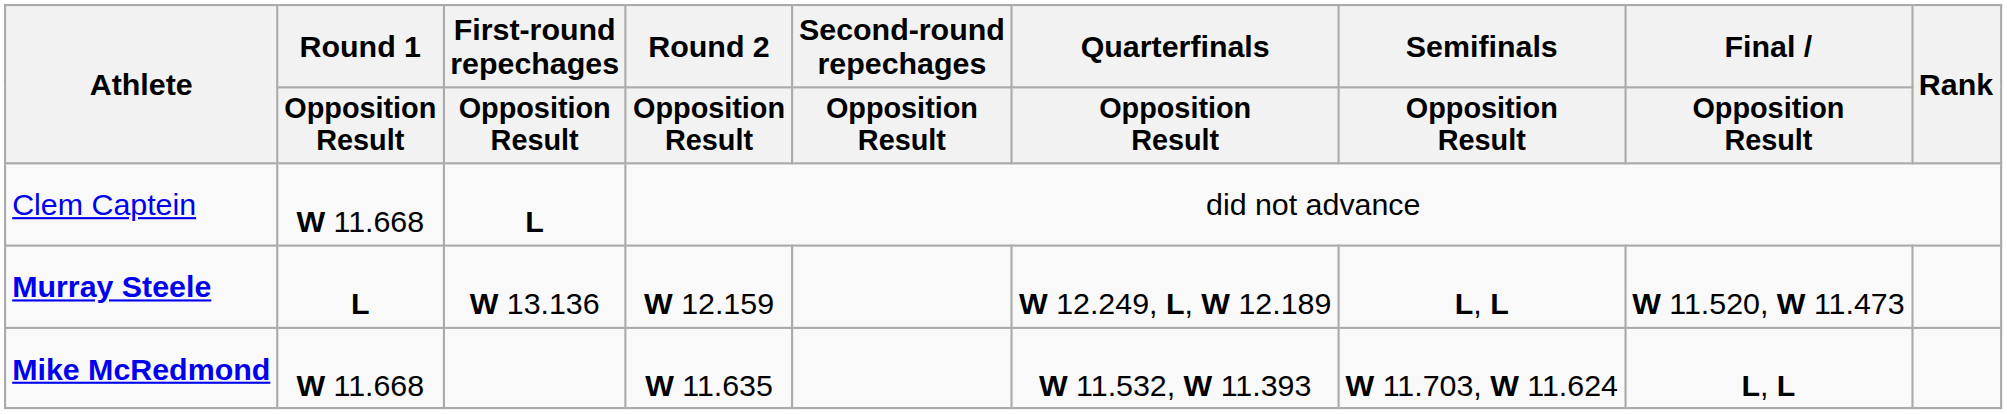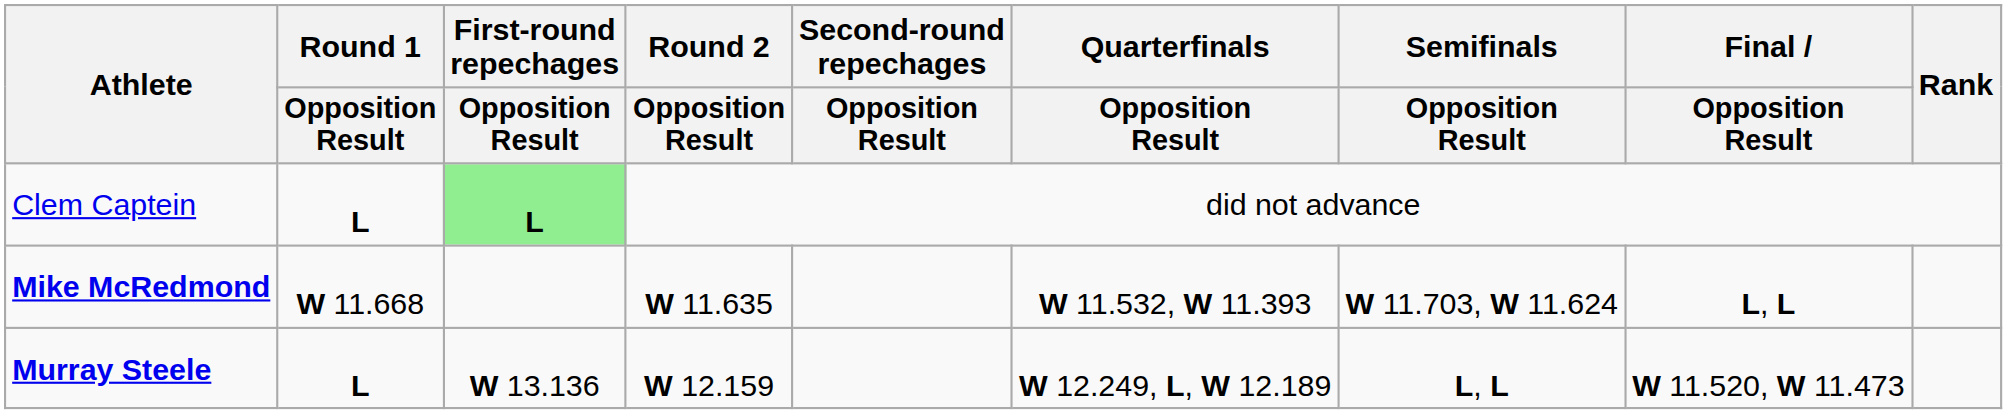 <table class="wikitable" style="font-size:90%;text-align:center;">
 <tr>
 <th rowspan=2>Athlete</th>
 <th>Round 1</th>
 <th>First-round<br>repechages</th>
 <th>Round 2</th>
 <th>Second-round<br>repechages</th>
 <th>Quarterfinals</th>
 <th>Semifinals</th>
 <th>Final / </th>
 <th rowspan=2>Rank</th>
 </tr>
 <tr style="font-size:95%">
 <th>Opposition<br>Result</th>
 <th>Opposition<br>Result</th>
 <th>Opposition<br>Result</th>
 <th>Opposition<br>Result</th>
 <th>Opposition<br>Result</th>
 <th>Opposition<br>Result</th>
 <th>Opposition<br>Result</th>
 </tr>
 <tr>
 <td style="text-align:left;"><a href='#'>Clem Captein</a></td>
+<td><br><strong>L</strong></td>
+<td style="background: lightgreen;"><br><strong>L</strong></td>
+<td colspan=6>did not advance</td>
+</tr>
+<tr>
+<td style="text-align:left;"><strong><a href='#'>Mike McRedmond</a></strong></td>
 <td><br><strong>W</strong> 11.668</td>
-<td><br><strong>L</strong></td>
-<td colspan=6>did not advance</td>
+<td></td>
+<td><br><strong>W</strong> 11.635</td>
+<td></td>
+<td><br><strong>W</strong> 11.532, <strong>W</strong> 11.393</td>
+<td><br><strong>W</strong> 11.703, <strong>W</strong> 11.624</td>
+<td><br><strong>L</strong>, <strong>L</strong></td>
+<td></td>
 </tr>
 <tr>
 <td style="text-align:left;"><strong><a href='#'>Murray Steele</a></strong></td>
 <td><br><strong>L</strong></td>
 <td><br><strong>W</strong> 13.136</td>
 <td><br><strong>W</strong> 12.159</td>
 <td></td>
 <td><br><strong>W</strong> 12.249, <strong>L</strong>, <strong>W</strong> 12.189</td>
 <td><br><strong>L</strong>, <strong>L</strong></td>
 <td><br><strong>W</strong> 11.520, <strong>W</strong> 11.473</td>
 <td></td>
 </tr>
-<tr>
-<td style="text-align:left;"><strong><a href='#'>Mike McRedmond</a></strong></td>
-<td><br><strong>W</strong> 11.668</td>
-<td></td>
-<td><br><strong>W</strong> 11.635</td>
-<td></td>
-<td><br><strong>W</strong> 11.532, <strong>W</strong> 11.393</td>
-<td><br><strong>W</strong> 11.703, <strong>W</strong> 11.624</td>
-<td><br><strong>L</strong>, <strong>L</strong></td>
-<td></td>
-</tr>
 </table>
